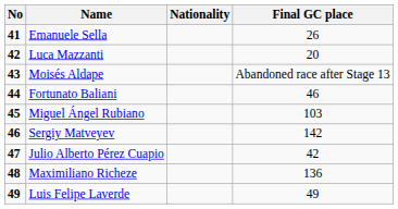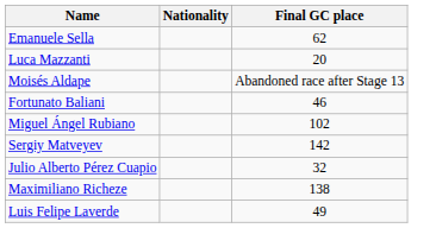 <table class="wikitable">
 <tr>
-<th>No</th>
 <th>Name</th>
 <th>Nationality</th>
 <th>Final GC place</th>
 </tr>
 <tr --->
-<td><strong>41</strong></td>
 <td><a href='#'>Emanuele Sella</a></td>
 <td></td>
-<td align="center">26</td>
+<td align="center">62</td>
 </tr>
 <tr --->
-<td><strong>42</strong></td>
 <td><a href='#'>Luca Mazzanti</a></td>
 <td></td>
 <td align="center">20</td>
 </tr>
 <tr --->
-<td><strong>43</strong></td>
 <td><a href='#'>Moisés Aldape</a></td>
 <td></td>
 <td align="center">Abandoned race after Stage 13</td>
 </tr>
 <tr --->
-<td><strong>44</strong></td>
 <td><a href='#'>Fortunato Baliani</a></td>
 <td></td>
 <td align="center">46</td>
 </tr>
 <tr --->
-<td><strong>45</strong></td>
 <td><a href='#'>Miguel Ángel Rubiano</a></td>
 <td></td>
-<td align="center">103</td>
+<td align="center">102</td>
 </tr>
 <tr --->
-<td><strong>46</strong></td>
 <td><a href='#'>Sergiy Matveyev</a></td>
 <td></td>
 <td align="center">142</td>
 </tr>
 <tr --->
-<td><strong>47</strong></td>
 <td><a href='#'>Julio Alberto Pérez Cuapio</a></td>
 <td></td>
-<td align="center">42</td>
+<td align="center">32</td>
 </tr>
 <tr --->
-<td><strong>48</strong></td>
 <td><a href='#'>Maximiliano Richeze</a></td>
 <td></td>
-<td align="center">136</td>
+<td align="center">138</td>
 </tr>
 <tr --->
-<td><strong>49</strong></td>
 <td><a href='#'>Luis Felipe Laverde</a></td>
 <td></td>
 <td align="center">49</td>
 </tr>
 </table>
